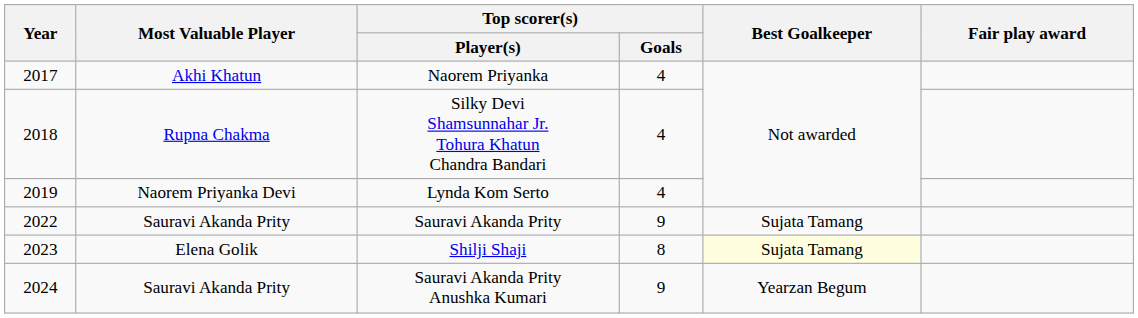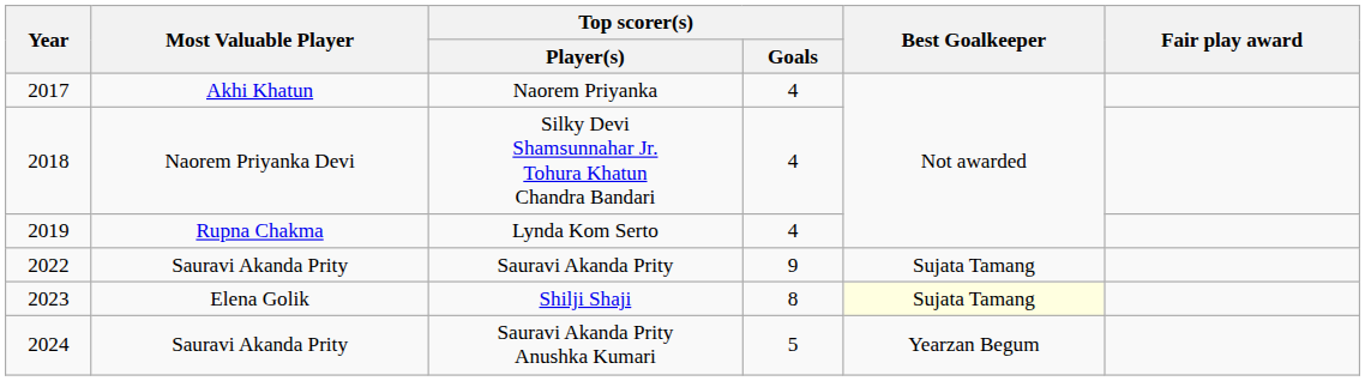 <table class="wikitable sortable" style="text-align: center; font-size: 95%; width: 1000px"">
 <tr>
 <th rowspan="2">Year</th>
 <th rowspan="2">Most Valuable Player</th>
 <th colspan="2">Top scorer(s)</th>
 <th rowspan="2">Best Goalkeeper</th>
 <th rowspan="2">Fair play award</th>
 </tr>
 <tr>
 <th>Player(s)</th>
 <th>Goals</th>
 </tr>
 <tr>
 <td>2017</td>
 <td> <a href='#'>Akhi Khatun</a></td>
 <td> Naorem Priyanka</td>
 <td>4</td>
 <td rowspan=3>Not awarded</td>
 <td rowspan=1></td>
 </tr>
 <tr>
 <td>2018</td>
-<td> <a href='#'>Rupna Chakma</a></td>
+<td> Naorem Priyanka   Devi</td>
 <td> Silky Devi<br> <a href='#'>Shamsunnahar Jr.</a><br> <a href='#'>Tohura Khatun</a><br> Chandra Bandari</td>
 <td>4</td>
 <td rowspan=1></td>
 </tr>
 <tr>
 <td>2019</td>
-<td> Naorem Priyanka   Devi</td>
+<td> <a href='#'>Rupna Chakma</a></td>
 <td> Lynda Kom Serto</td>
 <td>4</td>
 <td rowspan=1></td>
 </tr>
 <tr>
 <td>2022</td>
 <td> Sauravi Akanda Prity</td>
 <td> Sauravi Akanda Prity</td>
 <td>9</td>
 <td rowspan=1> Sujata Tamang</td>
 <td rowspan=1></td>
 </tr>
 <tr>
 <td>2023</td>
 <td> Elena Golik</td>
 <td> <a href='#'>Shilji Shaji</a></td>
 <td>8</td>
 <td rowspan=1 style="background: lightyellow;"> Sujata  Tamang</td>
 <td rowspan=1></td>
 </tr>
 <tr>
 <td>2024</td>
 <td> Sauravi Akanda Prity</td>
 <td> Sauravi Akanda Prity<br> Anushka Kumari</td>
-<td>9</td>
+<td>5</td>
 <td rowspan=1> Yearzan Begum</td>
 <td rowspan=1></td>
 </tr>
 </table>
